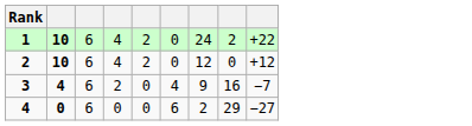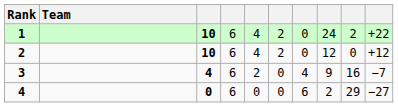 <table class="wikitable" style="text-align: center;">
 <tr>
 <th width=30>Rank</th>
+<th width=165 style="text-align:left;">Team</th>
 <th width=20></th>
 <th width=20></th>
 <th width=20></th>
 <th width=20></th>
 <th width=20></th>
 <th width=20></th>
 <th width=20></th>
 <th width=20></th>
 </tr>
 <tr style="background:#ccffcc;">
 <td><strong>1</strong></td>
+<td style="text-align:left;"></td>
 <td><strong>10</strong></td>
 <td>6</td>
 <td>4</td>
 <td>2</td>
 <td>0</td>
 <td>24</td>
 <td>2</td>
 <td>+22</td>
 </tr>
 <tr>
 <td><strong>2</strong></td>
+<td style="text-align:left;"></td>
 <td><strong>10</strong></td>
 <td>6</td>
 <td>4</td>
 <td>2</td>
 <td>0</td>
 <td>12</td>
 <td>0</td>
 <td>+12</td>
 </tr>
 <tr>
 <td><strong>3</strong></td>
+<td style="text-align:left;"></td>
 <td><strong>4</strong></td>
 <td>6</td>
 <td>2</td>
 <td>0</td>
 <td>4</td>
 <td>9</td>
 <td>16</td>
 <td>−7</td>
 </tr>
 <tr>
 <td><strong>4</strong></td>
+<td style="text-align:left;"></td>
 <td><strong>0</strong></td>
 <td>6</td>
 <td>0</td>
 <td>0</td>
 <td>6</td>
 <td>2</td>
 <td>29</td>
 <td>−27</td>
 </tr>
 </table>
